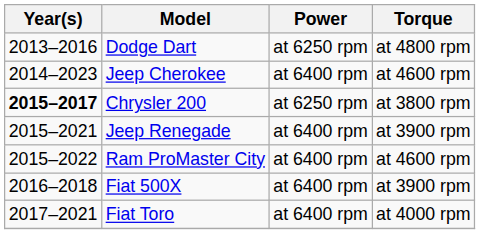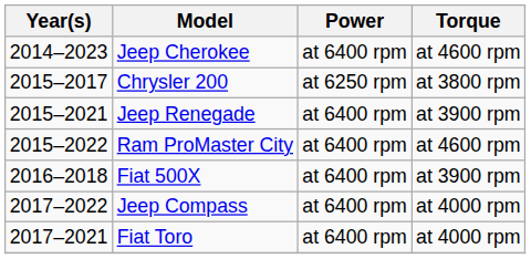 <table class="wikitable" style="font-size: 90%">
 <tr>
 <th>Year(s)</th>
 <th>Model</th>
 <th>Power</th>
 <th>Torque</th>
 </tr>
 <tr>
-<td>2013–2016</td>
-<td><a href='#'>Dodge Dart</a></td>
-<td> at 6250 rpm</td>
-<td> at 4800 rpm</td>
-</tr>
-<tr>
 <td>2014–2023</td>
 <td><a href='#'>Jeep Cherokee</a></td>
 <td> at 6400 rpm</td>
 <td> at 4600 rpm</td>
 </tr>
 <tr>
-<td><strong>2015–2017</strong></td>
+<td>2015–2017</td>
 <td><a href='#'>Chrysler 200</a></td>
 <td> at 6250 rpm</td>
 <td> at 3800 rpm</td>
 </tr>
 <tr>
 <td>2015–2021</td>
 <td><a href='#'>Jeep Renegade</a></td>
 <td> at 6400 rpm</td>
 <td> at 3900 rpm</td>
 </tr>
 <tr>
 <td>2015–2022</td>
 <td><a href='#'>Ram ProMaster City</a></td>
 <td> at 6400 rpm</td>
 <td> at 4600 rpm</td>
 </tr>
 <tr>
 <td>2016–2018</td>
 <td><a href='#'>Fiat 500X</a></td>
 <td> at 6400 rpm</td>
 <td> at 3900 rpm</td>
 </tr>
 <tr>
+<td>2017–2022</td>
+<td><a href='#'>Jeep Compass</a></td>
+<td> at 6400 rpm</td>
+<td> at 4000 rpm</td>
+</tr>
+<tr>
 <td>2017–2021</td>
 <td><a href='#'>Fiat Toro</a></td>
 <td> at 6400 rpm</td>
 <td> at 4000 rpm</td>
 </tr>
 <tr>
 </tr>
 </table>
